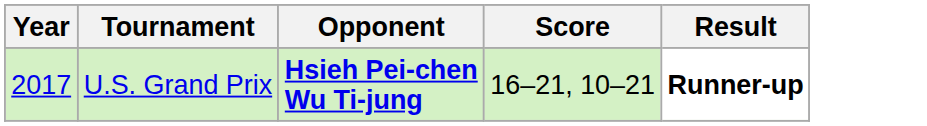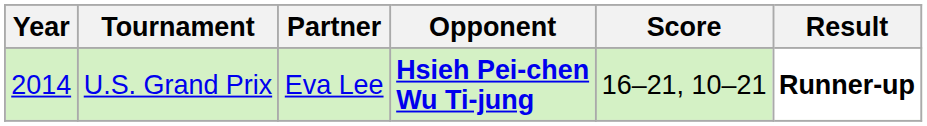 <table class="sortable wikitable" style="font-size: 90%;">
 <tr>
 <th>Year</th>
 <th>Tournament</th>
+<th>Partner</th>
 <th>Opponent</th>
 <th>Score</th>
 <th>Result</th>
 </tr>
 <tr style="background:#D4F1C5">
-<td align="center"><a href='#'>2017</a></td>
+<td align="center"><a href='#'>2014</a></td>
 <td align="left"><a href='#'>U.S. Grand Prix</a></td>
+<td align="left"> <a href='#'>Eva Lee</a></td>
 <td align="left"><strong> <a href='#'>Hsieh Pei-chen</a><br> <a href='#'>Wu Ti-jung</a></strong></td>
 <td align="left">16–21, 10–21</td>
 <td style="text-align:left; background:white"> <strong>Runner-up</strong></td>
 </tr>
 </table>
